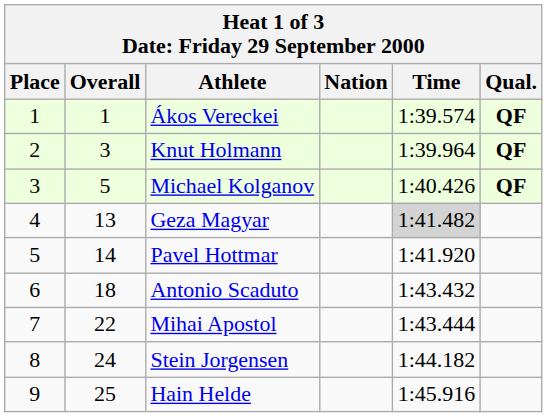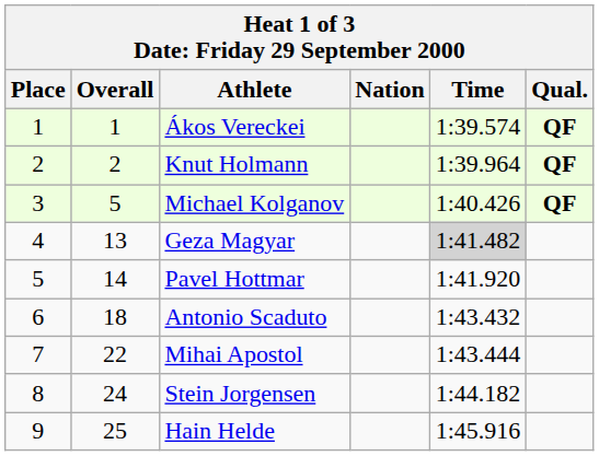 <table class="wikitable sortable">
 <tr>
 <th colspan=6>Heat 1 of 3 <br> Date: Friday 29 September 2000</th>
 </tr>
 <tr>
 <th rowspan=1>Place</th>
 <th rowspan=1>Overall</th>
 <th rowspan=1>Athlete</th>
 <th rowspan=1>Nation</th>
 <th rowspan=1>Time</th>
 <th rowspan=1>Qual.</th>
 </tr>
 <tr bgcolor = "eeffdd">
 <td align="center">1</td>
 <td align="center">1</td>
 <td align="left"><a href='#'>Ákos Vereckei</a></td>
 <td align="left"></td>
 <td align="center">1:39.574</td>
 <td align="center"><strong>QF</strong></td>
 </tr>
 <tr bgcolor = "eeffdd">
 <td align="center">2</td>
-<td align="center">3</td>
+<td align="center">2</td>
 <td align="left"><a href='#'>Knut Holmann</a></td>
 <td align="left"></td>
 <td align="center">1:39.964</td>
 <td align="center"><strong>QF</strong></td>
 </tr>
 <tr bgcolor = "eeffdd">
 <td align="center">3</td>
 <td align="center">5</td>
 <td align="left"><a href='#'>Michael Kolganov</a></td>
 <td align="left"></td>
 <td align="center">1:40.426</td>
 <td align="center"><strong>QF</strong></td>
 </tr>
 <tr>
 <td align="center">4</td>
 <td align="center">13</td>
 <td align="left"><a href='#'>Geza Magyar</a></td>
 <td align="left"></td>
 <td align="center" style="background: lightgrey;">1:41.482</td>
 <td align="center"></td>
 </tr>
 <tr>
 <td align="center">5</td>
 <td align="center">14</td>
 <td align="left"><a href='#'>Pavel Hottmar</a></td>
 <td align="left"></td>
 <td align="center">1:41.920</td>
 <td align="center"></td>
 </tr>
 <tr>
 <td align="center">6</td>
 <td align="center">18</td>
 <td align="left"><a href='#'>Antonio Scaduto</a></td>
 <td align="left"></td>
 <td align="center">1:43.432</td>
 <td align="center"></td>
 </tr>
 <tr>
 <td align="center">7</td>
 <td align="center">22</td>
 <td align="left"><a href='#'>Mihai Apostol</a></td>
 <td align="left"></td>
 <td align="center">1:43.444</td>
 <td align="center"></td>
 </tr>
 <tr>
 <td align="center">8</td>
 <td align="center">24</td>
 <td align="left"><a href='#'>Stein Jorgensen</a></td>
 <td align="left"></td>
 <td align="center">1:44.182</td>
 <td align="center"></td>
 </tr>
 <tr>
 <td align="center">9</td>
 <td align="center">25</td>
 <td align="left"><a href='#'>Hain Helde</a></td>
 <td align="left"></td>
 <td align="center">1:45.916</td>
 <td align="center"></td>
 </tr>
 </table>
